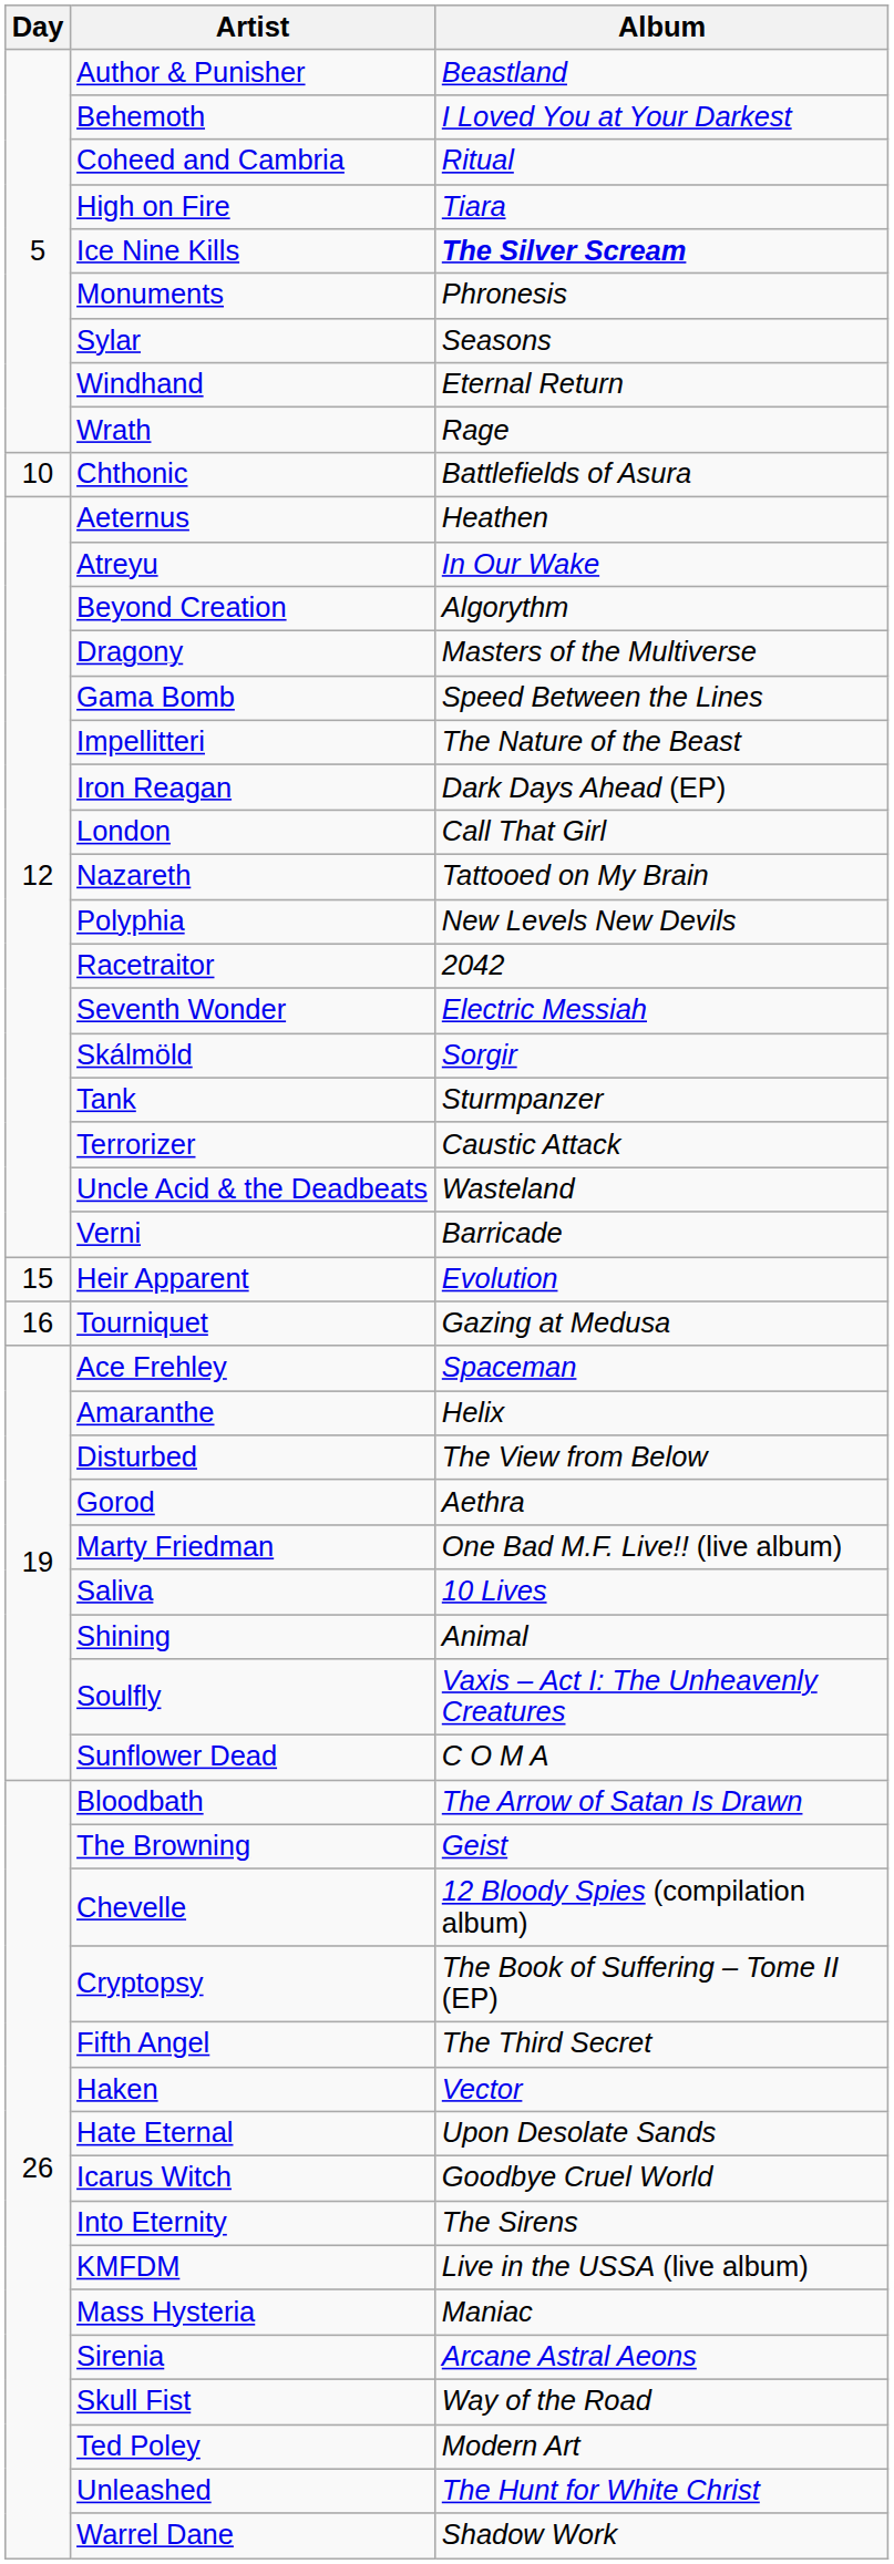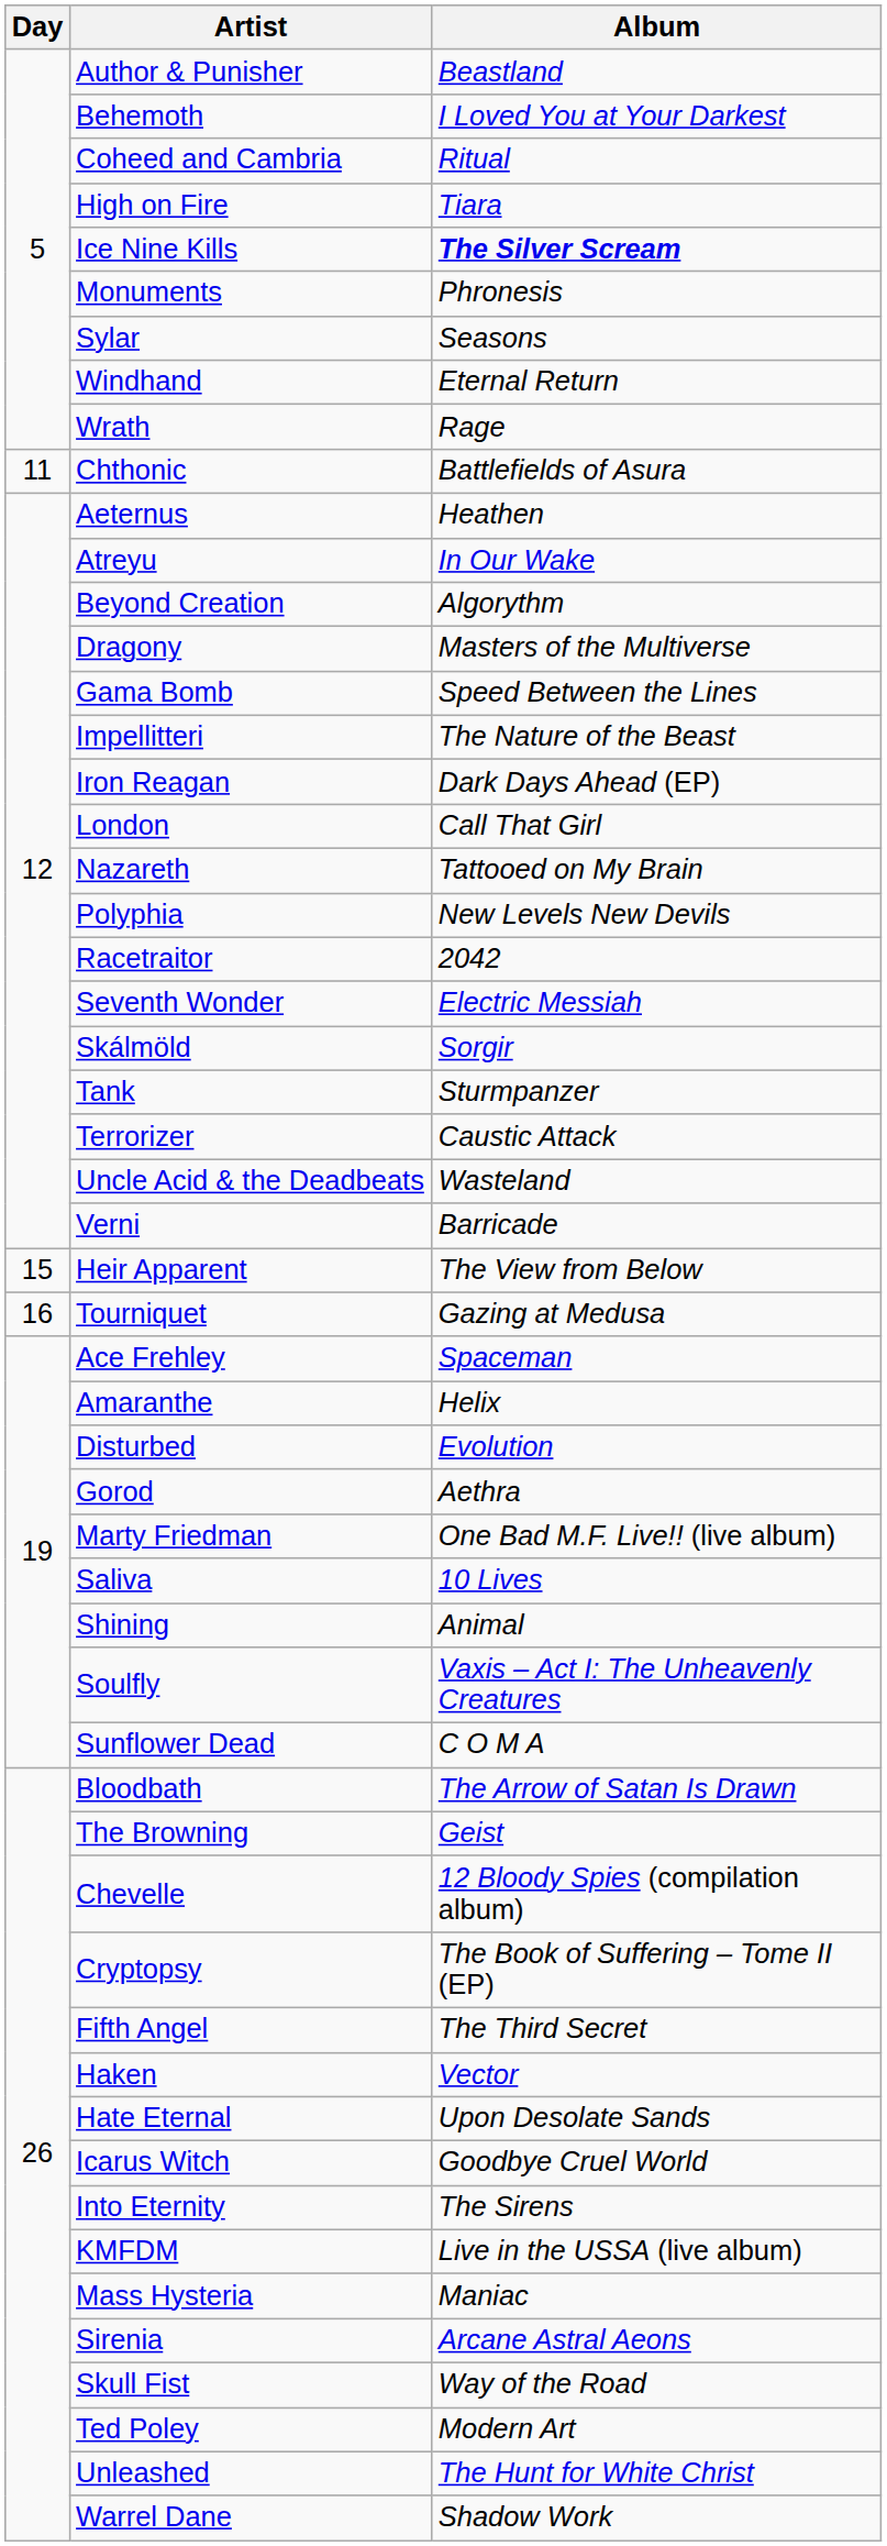 <table class="wikitable">
 <tr>
 <th style="width:20px;">Day</th>
 <th style="width:200px;">Artist</th>
 <th style="width:250px;">Album</th>
 </tr>
 <tr>
 <td style="text-align:center;" rowspan="9">5</td>
 <td><a href='#'>Author & Punisher</a></td>
 <td><em><a href='#'>Beastland</a></em></td>
 </tr>
 <tr>
 <td><a href='#'>Behemoth</a></td>
 <td><em><a href='#'>I Loved You at Your Darkest</a></em></td>
 </tr>
 <tr>
 <td><a href='#'>Coheed and Cambria</a></td>
 <td><em><a href='#'>Ritual</a></em></td>
 </tr>
 <tr>
 <td><a href='#'>High on Fire</a></td>
 <td><em><a href='#'>Tiara</a></em></td>
 </tr>
 <tr>
 <td><a href='#'>Ice Nine Kills</a></td>
 <td><strong><em><a href='#'>The Silver Scream</a></em></strong></td>
 </tr>
 <tr>
 <td><a href='#'>Monuments</a></td>
 <td><em>Phronesis</em></td>
 </tr>
 <tr>
 <td><a href='#'>Sylar</a></td>
 <td><em>Seasons</em></td>
 </tr>
 <tr>
 <td><a href='#'>Windhand</a></td>
 <td><em>Eternal Return</em></td>
 </tr>
 <tr>
 <td><a href='#'>Wrath</a></td>
 <td><em>Rage</em></td>
 </tr>
 <tr>
-<td style="text-align:center;">10</td>
+<td style="text-align:center;">11</td>
 <td><a href='#'>Chthonic</a></td>
 <td><em>Battlefields of Asura</em></td>
 </tr>
 <tr>
 <td style="text-align:center;" rowspan="17">12</td>
 <td><a href='#'>Aeternus</a></td>
 <td><em>Heathen</em></td>
 </tr>
 <tr>
 <td><a href='#'>Atreyu</a></td>
 <td><em><a href='#'>In Our Wake</a></em></td>
 </tr>
 <tr>
 <td><a href='#'>Beyond Creation</a></td>
 <td><em>Algorythm</em></td>
 </tr>
 <tr>
 <td><a href='#'>Dragony</a></td>
 <td><em>Masters of the Multiverse</em></td>
 </tr>
 <tr>
 <td><a href='#'>Gama Bomb</a></td>
 <td><em>Speed Between the Lines</em></td>
 </tr>
 <tr>
 <td><a href='#'>Impellitteri</a></td>
 <td><em>The Nature of the Beast</em></td>
 </tr>
 <tr>
 <td><a href='#'>Iron Reagan</a></td>
 <td><em>Dark Days Ahead</em> (EP)</td>
 </tr>
 <tr>
 <td><a href='#'>London</a></td>
 <td><em>Call That Girl</em></td>
 </tr>
 <tr>
 <td><a href='#'>Nazareth</a></td>
 <td><em>Tattooed on My Brain</em></td>
 </tr>
 <tr>
 <td><a href='#'>Polyphia</a></td>
 <td><em>New Levels New Devils</em></td>
 </tr>
 <tr>
 <td><a href='#'>Racetraitor</a></td>
 <td><em>2042</em></td>
 </tr>
 <tr>
 <td><a href='#'>Seventh Wonder</a></td>
 <td><em><a href='#'>Electric Messiah</a></em></td>
 </tr>
 <tr>
 <td><a href='#'>Skálmöld</a></td>
 <td><em><a href='#'>Sorgir</a></em></td>
 </tr>
 <tr>
 <td><a href='#'>Tank</a></td>
 <td><em>Sturmpanzer</em></td>
 </tr>
 <tr>
 <td><a href='#'>Terrorizer</a></td>
 <td><em>Caustic Attack</em></td>
 </tr>
 <tr>
 <td><a href='#'>Uncle Acid & the Deadbeats</a></td>
 <td><em>Wasteland</em></td>
 </tr>
 <tr>
 <td><a href='#'>Verni</a></td>
 <td><em>Barricade</em></td>
 </tr>
 <tr>
 <td style="text-align:center;">15</td>
 <td><a href='#'>Heir Apparent</a></td>
-<td><em><a href='#'>Evolution</a></em></td>
+<td><em>The View from Below</em></td>
 </tr>
 <tr>
 <td style="text-align:center;">16</td>
 <td><a href='#'>Tourniquet</a></td>
 <td><em>Gazing at Medusa</em></td>
 </tr>
 <tr>
 <td rowspan="9" style="text-align:center;">19</td>
 <td><a href='#'>Ace Frehley</a></td>
 <td><em><a href='#'>Spaceman</a></em></td>
 </tr>
 <tr>
 <td><a href='#'>Amaranthe</a></td>
 <td><em>Helix</em></td>
 </tr>
 <tr>
 <td><a href='#'>Disturbed</a></td>
-<td><em>The View from Below</em></td>
+<td><em><a href='#'>Evolution</a></em></td>
 </tr>
 <tr>
 <td><a href='#'>Gorod</a></td>
 <td><em>Aethra</em></td>
 </tr>
 <tr>
 <td><a href='#'>Marty Friedman</a></td>
 <td><em>One Bad M.F. Live!!</em> (live album)</td>
 </tr>
 <tr>
 <td><a href='#'>Saliva</a></td>
 <td><em><a href='#'>10 Lives</a></em></td>
 </tr>
 <tr>
 <td><a href='#'>Shining</a></td>
 <td><em>Animal</em></td>
 </tr>
 <tr>
 <td><a href='#'>Soulfly</a></td>
 <td><em><a href='#'>Vaxis – Act I: The Unheavenly Creatures</a></em></td>
 </tr>
 <tr>
 <td><a href='#'>Sunflower Dead</a></td>
 <td><em>C O M A</em></td>
 </tr>
 <tr>
 <td style="text-align:center;" rowspan="16">26</td>
 <td><a href='#'>Bloodbath</a></td>
 <td><em><a href='#'>The Arrow of Satan Is Drawn</a></em></td>
 </tr>
 <tr>
 <td><a href='#'>The Browning</a></td>
 <td><em><a href='#'>Geist</a></em></td>
 </tr>
 <tr>
 <td><a href='#'>Chevelle</a></td>
 <td><em><a href='#'>12 Bloody Spies</a></em> (compilation album)</td>
 </tr>
 <tr>
 <td><a href='#'>Cryptopsy</a></td>
 <td><em>The Book of Suffering – Tome II</em> (EP)</td>
 </tr>
 <tr>
 <td><a href='#'>Fifth Angel</a></td>
 <td><em>The Third Secret</em></td>
 </tr>
 <tr>
 <td><a href='#'>Haken</a></td>
 <td><em><a href='#'>Vector</a></em></td>
 </tr>
 <tr>
 <td><a href='#'>Hate Eternal</a></td>
 <td><em>Upon Desolate Sands</em></td>
 </tr>
 <tr>
 <td><a href='#'>Icarus Witch</a></td>
 <td><em>Goodbye Cruel World</em></td>
 </tr>
 <tr>
 <td><a href='#'>Into Eternity</a></td>
 <td><em>The Sirens</em></td>
 </tr>
 <tr>
 <td><a href='#'>KMFDM</a></td>
 <td><em>Live in the USSA</em> (live album)</td>
 </tr>
 <tr>
 <td><a href='#'>Mass Hysteria</a></td>
 <td><em>Maniac</em></td>
 </tr>
 <tr>
 <td><a href='#'>Sirenia</a></td>
 <td><em><a href='#'>Arcane Astral Aeons</a></em></td>
 </tr>
 <tr>
 <td><a href='#'>Skull Fist</a></td>
 <td><em>Way of the Road</em></td>
 </tr>
 <tr>
 <td><a href='#'>Ted Poley</a></td>
 <td><em>Modern Art</em></td>
 </tr>
 <tr>
 <td><a href='#'>Unleashed</a></td>
 <td><em><a href='#'>The Hunt for White Christ</a></em></td>
 </tr>
 <tr>
 <td><a href='#'>Warrel Dane</a></td>
 <td><em>Shadow Work</em></td>
 </tr>
 </table>
